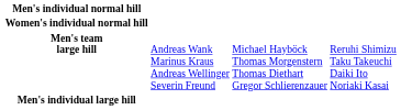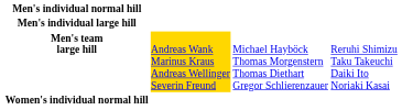 <table>
 <tr>
 <th scope="row">Men's individual normal hill<br></th>
 <td></td>
 <td></td>
 <td></td>
 </tr>
+<tr>
+<th scope="row">Men's individual large hill<br></th>
+<td></td>
+<td></td>
+<td></td>
+</tr>
+<tr valign="top">
+<th scope="row">Men's team<br>large hill<br></th>
+<td style="background: gold;"><br><a href='#'>Andreas Wank</a><br><a href='#'>Marinus Kraus</a><br><a href='#'>Andreas Wellinger</a><br><a href='#'>Severin Freund</a></td>
+<td><br><a href='#'>Michael Hayböck</a><br><a href='#'>Thomas Morgenstern</a><br><a href='#'>Thomas Diethart</a><br><a href='#'>Gregor Schlierenzauer</a></td>
+<td><br><a href='#'>Reruhi Shimizu</a><br><a href='#'>Taku Takeuchi</a><br><a href='#'>Daiki Ito</a><br><a href='#'>Noriaki Kasai</a></td>
+</tr>
 <tr valign="top">
 <th scope="row">Women's individual normal hill<br></th>
 <td></td>
 <td></td>
 <td></td>
 </tr>
-<tr valign="top">
-<th scope="row">Men's team<br>large hill<br></th>
-<td><br><a href='#'>Andreas Wank</a><br><a href='#'>Marinus Kraus</a><br><a href='#'>Andreas Wellinger</a><br><a href='#'>Severin Freund</a></td>
-<td><br><a href='#'>Michael Hayböck</a><br><a href='#'>Thomas Morgenstern</a><br><a href='#'>Thomas Diethart</a><br><a href='#'>Gregor Schlierenzauer</a></td>
-<td><br><a href='#'>Reruhi Shimizu</a><br><a href='#'>Taku Takeuchi</a><br><a href='#'>Daiki Ito</a><br><a href='#'>Noriaki Kasai</a></td>
-</tr>
-<tr>
-<th scope="row">Men's individual large hill<br></th>
-<td></td>
-<td></td>
-<td></td>
-</tr>
 </table>
